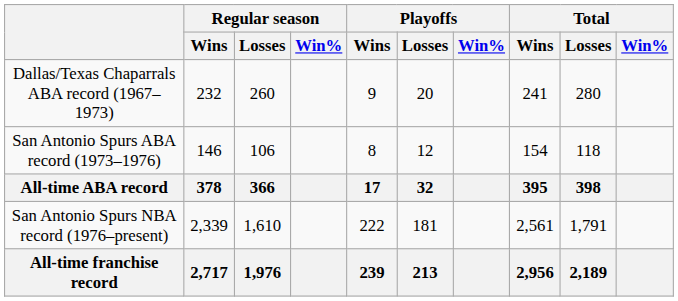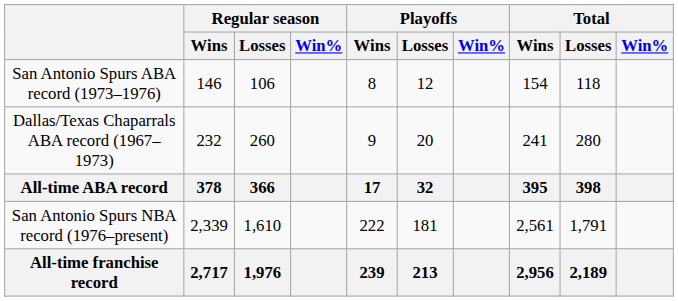 <table class="wikitable" style="text-align:center; font-size:95%">
 <tr>
 <th rowspan="2" style="width:318px;"></th>
 <th colspan="3">Regular season</th>
 <th colspan="3">Playoffs</th>
 <th colspan="3">Total</th>
 </tr>
 <tr>
 <th width="48">Wins</th>
 <th width="48">Losses</th>
 <th width="48"><a href='#'>Win%</a></th>
 <th width="48">Wins</th>
 <th width="48">Losses</th>
 <th width="48"><a href='#'>Win%</a></th>
 <th width="48">Wins</th>
 <th width="48">Losses</th>
 <th width="48"><a href='#'>Win%</a></th>
 </tr>
 <tr>
+<td>San Antonio Spurs ABA record (1973–1976)</td>
+<td>146</td>
+<td>106</td>
+<td></td>
+<td>8</td>
+<td>12</td>
+<td></td>
+<td>154</td>
+<td>118</td>
+<td></td>
+</tr>
+<tr>
 <td>Dallas/Texas Chaparrals ABA record (1967–1973)</td>
 <td>232</td>
 <td>260</td>
 <td></td>
 <td>9</td>
 <td>20</td>
 <td></td>
 <td>241</td>
 <td>280</td>
-<td></td>
-</tr>
-<tr>
-<td>San Antonio Spurs ABA record (1973–1976)</td>
-<td>146</td>
-<td>106</td>
-<td></td>
-<td>8</td>
-<td>12</td>
-<td></td>
-<td>154</td>
-<td>118</td>
 <td></td>
 </tr>
 <tr>
 <th>All-time ABA record</th>
 <th>378</th>
 <th>366</th>
 <th></th>
 <th>17</th>
 <th>32</th>
 <th></th>
 <th>395</th>
 <th>398</th>
 <th></th>
 </tr>
 <tr>
 <td>San Antonio Spurs NBA record (1976–present)</td>
 <td>2,339</td>
 <td>1,610</td>
 <td></td>
 <td>222</td>
 <td>181</td>
 <td></td>
 <td>2,561</td>
 <td>1,791</td>
 <td></td>
 </tr>
 <tr>
 <th>All-time franchise record</th>
 <th>2,717</th>
 <th>1,976</th>
 <th></th>
 <th>239</th>
 <th>213</th>
 <th></th>
 <th>2,956</th>
 <th>2,189</th>
 <th></th>
 </tr>
 </table>
